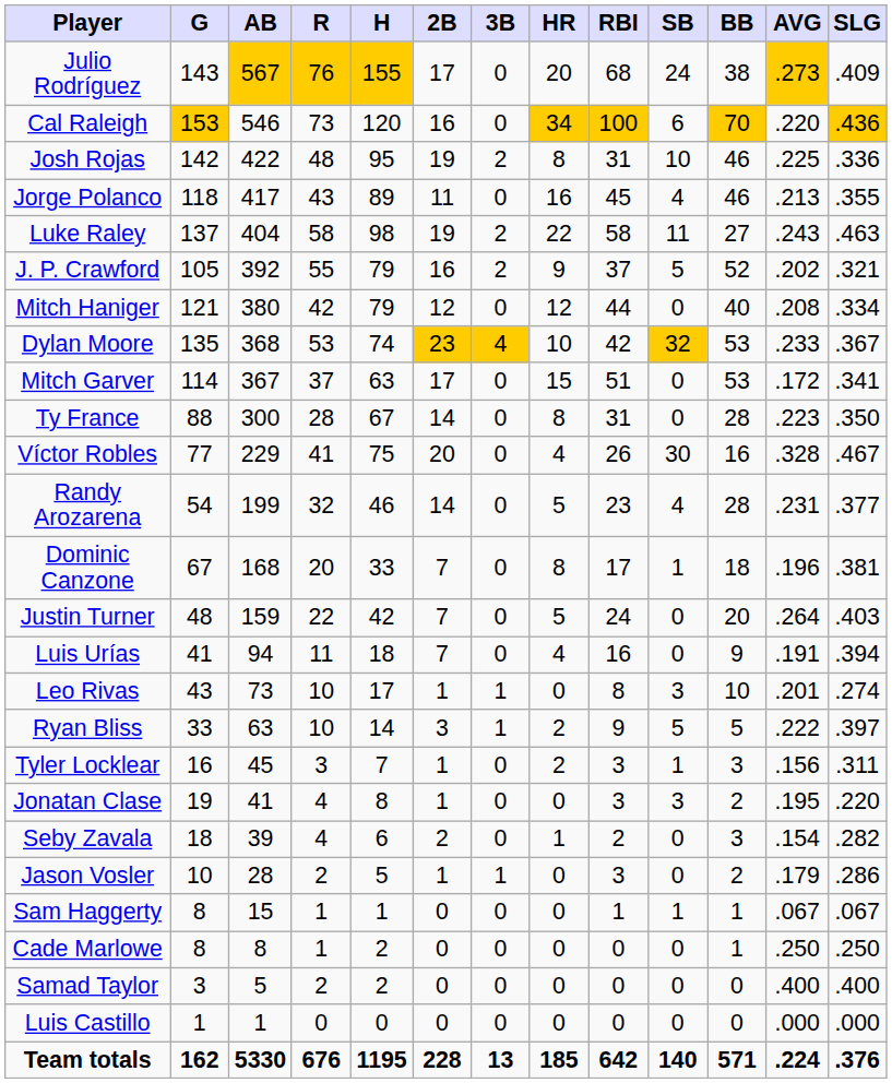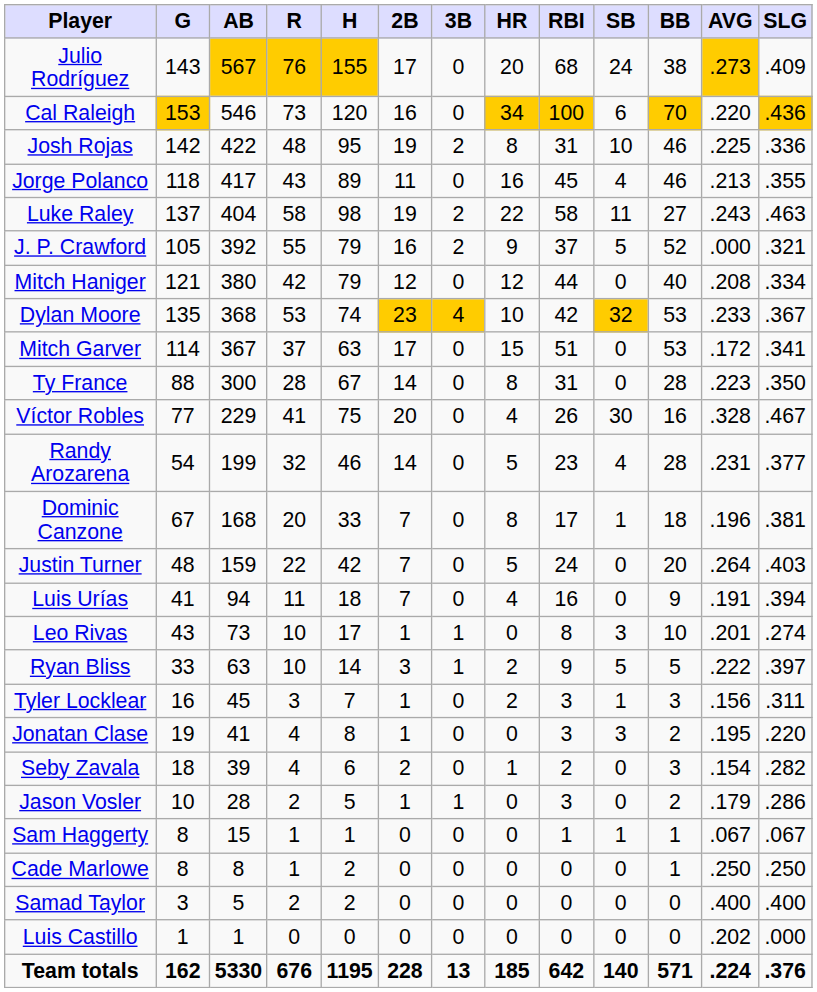 <table class="wikitable sortable" style="text-align:center;">
 <tr>
 <th style="background:#ddf; width:20%;"><strong>Player</strong></th>
 <th style="background:#ddf; width:7%;"><strong>G</strong></th>
 <th style="background:#ddf; width:7%;"><strong>AB</strong></th>
 <th style="background:#ddf; width:7%;"><strong>R</strong></th>
 <th style="background:#ddf; width:7%;"><strong>H</strong></th>
 <th style="background:#ddf; width:7%;"><strong>2B</strong></th>
 <th style="background:#ddf; width:7%;"><strong>3B</strong></th>
 <th style="background:#ddf; width:7%;"><strong>HR</strong></th>
 <th style="background:#ddf; width:7%;"><strong>RBI</strong></th>
 <th style="background:#ddf; width:7%;"><strong>SB</strong></th>
 <th style="background:#ddf; width:7%;"><strong>BB</strong></th>
 <th style="background:#ddf; width:7%;"><strong>AVG</strong></th>
 <th style="background:#ddf; width:7%;"><strong>SLG</strong></th>
 </tr>
 <tr>
 <td><a href='#'>Julio Rodríguez</a></td>
 <td>143</td>
 <td bgcolor=#ffcc00>567</td>
 <td bgcolor=#ffcc00>76</td>
 <td bgcolor=#ffcc00>155</td>
 <td>17</td>
 <td>0</td>
 <td>20</td>
 <td>68</td>
 <td>24</td>
 <td>38</td>
 <td bgcolor=ffcc00>.273</td>
 <td>.409</td>
 </tr>
 <tr>
 <td><a href='#'>Cal Raleigh</a></td>
 <td bgcolor=#ffcc00>153</td>
 <td>546</td>
 <td>73</td>
 <td>120</td>
 <td>16</td>
 <td>0</td>
 <td bgcolor=#ffcc00>34</td>
 <td bgcolor=#ffcc00>100</td>
 <td>6</td>
 <td bgcolor=#ffcc00>70</td>
 <td>.220</td>
 <td bgcolor=#ffcc00>.436</td>
 </tr>
 <tr>
 <td><a href='#'>Josh Rojas</a></td>
 <td>142</td>
 <td>422</td>
 <td>48</td>
 <td>95</td>
 <td>19</td>
 <td>2</td>
 <td>8</td>
 <td>31</td>
 <td>10</td>
 <td>46</td>
 <td>.225</td>
 <td>.336</td>
 </tr>
 <tr>
 <td><a href='#'>Jorge Polanco</a></td>
 <td>118</td>
 <td>417</td>
 <td>43</td>
 <td>89</td>
 <td>11</td>
 <td>0</td>
 <td>16</td>
 <td>45</td>
 <td>4</td>
 <td>46</td>
 <td>.213</td>
 <td>.355</td>
 </tr>
 <tr>
 <td><a href='#'>Luke Raley</a></td>
 <td>137</td>
 <td>404</td>
 <td>58</td>
 <td>98</td>
 <td>19</td>
 <td>2</td>
 <td>22</td>
 <td>58</td>
 <td>11</td>
 <td>27</td>
 <td>.243</td>
 <td>.463</td>
 </tr>
 <tr>
 <td><a href='#'>J. P. Crawford</a></td>
 <td>105</td>
 <td>392</td>
 <td>55</td>
 <td>79</td>
 <td>16</td>
 <td>2</td>
 <td>9</td>
 <td>37</td>
 <td>5</td>
 <td>52</td>
-<td>.202</td>
+<td>.000</td>
 <td>.321</td>
 </tr>
 <tr>
 <td><a href='#'>Mitch Haniger</a></td>
 <td>121</td>
 <td>380</td>
 <td>42</td>
 <td>79</td>
 <td>12</td>
 <td>0</td>
 <td>12</td>
 <td>44</td>
 <td>0</td>
 <td>40</td>
 <td>.208</td>
 <td>.334</td>
 </tr>
 <tr>
 <td><a href='#'>Dylan Moore</a></td>
 <td>135</td>
 <td>368</td>
 <td>53</td>
 <td>74</td>
 <td bgcolor=#ffcc00>23</td>
 <td bgcolor=#ffcc00>4</td>
 <td>10</td>
 <td>42</td>
 <td bgcolor=#ffcc00>32</td>
 <td>53</td>
 <td>.233</td>
 <td>.367</td>
 </tr>
 <tr>
 <td><a href='#'>Mitch Garver</a></td>
 <td>114</td>
 <td>367</td>
 <td>37</td>
 <td>63</td>
 <td>17</td>
 <td>0</td>
 <td>15</td>
 <td>51</td>
 <td>0</td>
 <td>53</td>
 <td>.172</td>
 <td>.341</td>
 </tr>
 <tr>
 <td><a href='#'>Ty France</a></td>
 <td>88</td>
 <td>300</td>
 <td>28</td>
 <td>67</td>
 <td>14</td>
 <td>0</td>
 <td>8</td>
 <td>31</td>
 <td>0</td>
 <td>28</td>
 <td>.223</td>
 <td>.350</td>
 </tr>
 <tr>
 <td><a href='#'>Víctor Robles</a></td>
 <td>77</td>
 <td>229</td>
 <td>41</td>
 <td>75</td>
 <td>20</td>
 <td>0</td>
 <td>4</td>
 <td>26</td>
 <td>30</td>
 <td>16</td>
 <td>.328</td>
 <td>.467</td>
 </tr>
 <tr>
 <td><a href='#'>Randy Arozarena</a></td>
 <td>54</td>
 <td>199</td>
 <td>32</td>
 <td>46</td>
 <td>14</td>
 <td>0</td>
 <td>5</td>
 <td>23</td>
 <td>4</td>
 <td>28</td>
 <td>.231</td>
 <td>.377</td>
 </tr>
 <tr>
 <td><a href='#'>Dominic Canzone</a></td>
 <td>67</td>
 <td>168</td>
 <td>20</td>
 <td>33</td>
 <td>7</td>
 <td>0</td>
 <td>8</td>
 <td>17</td>
 <td>1</td>
 <td>18</td>
 <td>.196</td>
 <td>.381</td>
 </tr>
 <tr>
 <td><a href='#'>Justin Turner</a></td>
 <td>48</td>
 <td>159</td>
 <td>22</td>
 <td>42</td>
 <td>7</td>
 <td>0</td>
 <td>5</td>
 <td>24</td>
 <td>0</td>
 <td>20</td>
 <td>.264</td>
 <td>.403</td>
 </tr>
 <tr>
 <td><a href='#'>Luis Urías</a></td>
 <td>41</td>
 <td>94</td>
 <td>11</td>
 <td>18</td>
 <td>7</td>
 <td>0</td>
 <td>4</td>
 <td>16</td>
 <td>0</td>
 <td>9</td>
 <td>.191</td>
 <td>.394</td>
 </tr>
 <tr>
 <td><a href='#'>Leo Rivas</a></td>
 <td>43</td>
 <td>73</td>
 <td>10</td>
 <td>17</td>
 <td>1</td>
 <td>1</td>
 <td>0</td>
 <td>8</td>
 <td>3</td>
 <td>10</td>
 <td>.201</td>
 <td>.274</td>
 </tr>
 <tr>
 <td><a href='#'>Ryan Bliss</a></td>
 <td>33</td>
 <td>63</td>
 <td>10</td>
 <td>14</td>
 <td>3</td>
 <td>1</td>
 <td>2</td>
 <td>9</td>
 <td>5</td>
 <td>5</td>
 <td>.222</td>
 <td>.397</td>
 </tr>
 <tr>
 <td><a href='#'>Tyler Locklear</a></td>
 <td>16</td>
 <td>45</td>
 <td>3</td>
 <td>7</td>
 <td>1</td>
 <td>0</td>
 <td>2</td>
 <td>3</td>
 <td>1</td>
 <td>3</td>
 <td>.156</td>
 <td>.311</td>
 </tr>
 <tr>
 <td><a href='#'>Jonatan Clase</a></td>
 <td>19</td>
 <td>41</td>
 <td>4</td>
 <td>8</td>
 <td>1</td>
 <td>0</td>
 <td>0</td>
 <td>3</td>
 <td>3</td>
 <td>2</td>
 <td>.195</td>
 <td>.220</td>
 </tr>
 <tr>
 <td><a href='#'>Seby Zavala</a></td>
 <td>18</td>
 <td>39</td>
 <td>4</td>
 <td>6</td>
 <td>2</td>
 <td>0</td>
 <td>1</td>
 <td>2</td>
 <td>0</td>
 <td>3</td>
 <td>.154</td>
 <td>.282</td>
 </tr>
 <tr>
 <td><a href='#'>Jason Vosler</a></td>
 <td>10</td>
 <td>28</td>
 <td>2</td>
 <td>5</td>
 <td>1</td>
 <td>1</td>
 <td>0</td>
 <td>3</td>
 <td>0</td>
 <td>2</td>
 <td>.179</td>
 <td>.286</td>
 </tr>
 <tr>
 <td><a href='#'>Sam Haggerty</a></td>
 <td>8</td>
 <td>15</td>
 <td>1</td>
 <td>1</td>
 <td>0</td>
 <td>0</td>
 <td>0</td>
 <td>1</td>
 <td>1</td>
 <td>1</td>
 <td>.067</td>
 <td>.067</td>
 </tr>
 <tr>
 <td><a href='#'>Cade Marlowe</a></td>
 <td>8</td>
 <td>8</td>
 <td>1</td>
 <td>2</td>
 <td>0</td>
 <td>0</td>
 <td>0</td>
 <td>0</td>
 <td>0</td>
 <td>1</td>
 <td>.250</td>
 <td>.250</td>
 </tr>
 <tr>
 <td><a href='#'>Samad Taylor</a></td>
 <td>3</td>
 <td>5</td>
 <td>2</td>
 <td>2</td>
 <td>0</td>
 <td>0</td>
 <td>0</td>
 <td>0</td>
 <td>0</td>
 <td>0</td>
 <td>.400</td>
 <td>.400</td>
 </tr>
 <tr>
 <td><a href='#'>Luis Castillo</a></td>
 <td>1</td>
 <td>1</td>
 <td>0</td>
 <td>0</td>
 <td>0</td>
 <td>0</td>
 <td>0</td>
 <td>0</td>
 <td>0</td>
 <td>0</td>
-<td>.000</td>
+<td>.202</td>
 <td>.000</td>
 </tr>
 <tr class=sortbottom>
 <td><strong>Team totals</strong></td>
 <td><strong>162</strong></td>
 <td><strong>5330</strong></td>
 <td><strong>676</strong></td>
 <td><strong>1195</strong></td>
 <td><strong>228</strong></td>
 <td><strong>13</strong></td>
 <td><strong>185</strong></td>
 <td><strong>642</strong></td>
 <td><strong>140</strong></td>
 <td><strong>571</strong></td>
 <td><strong>.224</strong></td>
 <td><strong>.376</strong></td>
 </tr>
 </table>
